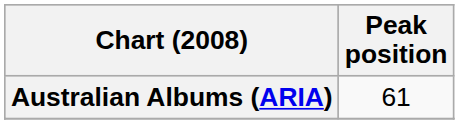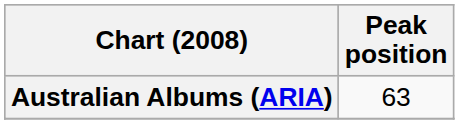 <table class="wikitable sortable plainrowheaders" style="text-align:center">
 <tr>
 <th scope="col">Chart (2008)</th>
 <th scope="col">Peak<br>position</th>
 </tr>
 <tr>
 <th scope="row">Australian Albums (<a href='#'>ARIA</a>)</th>
-<td>61</td>
+<td>63</td>
 </tr>
 <tr>
 </tr>
 <tr>
 </tr>
 </table>
